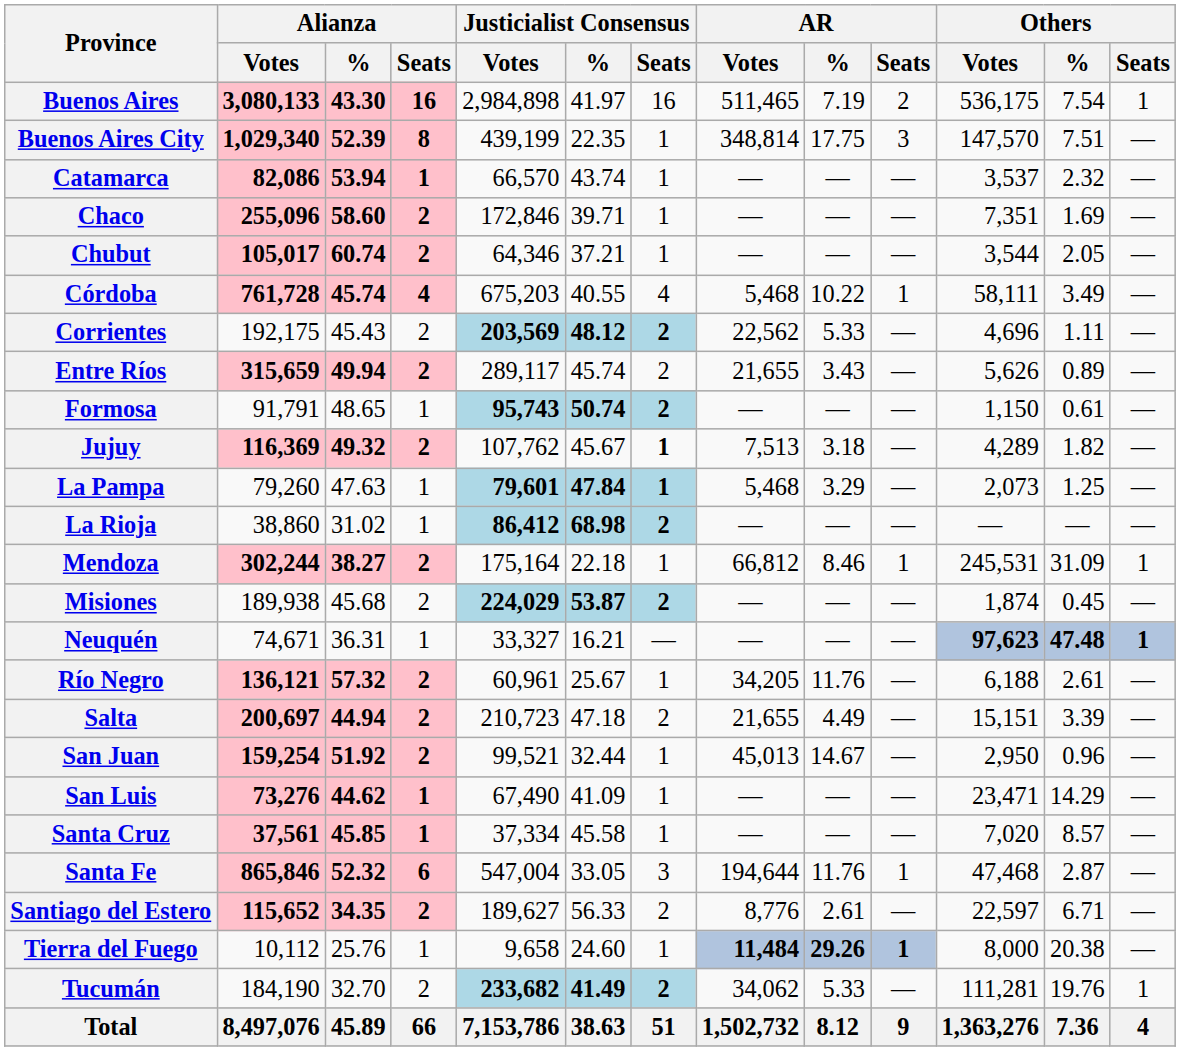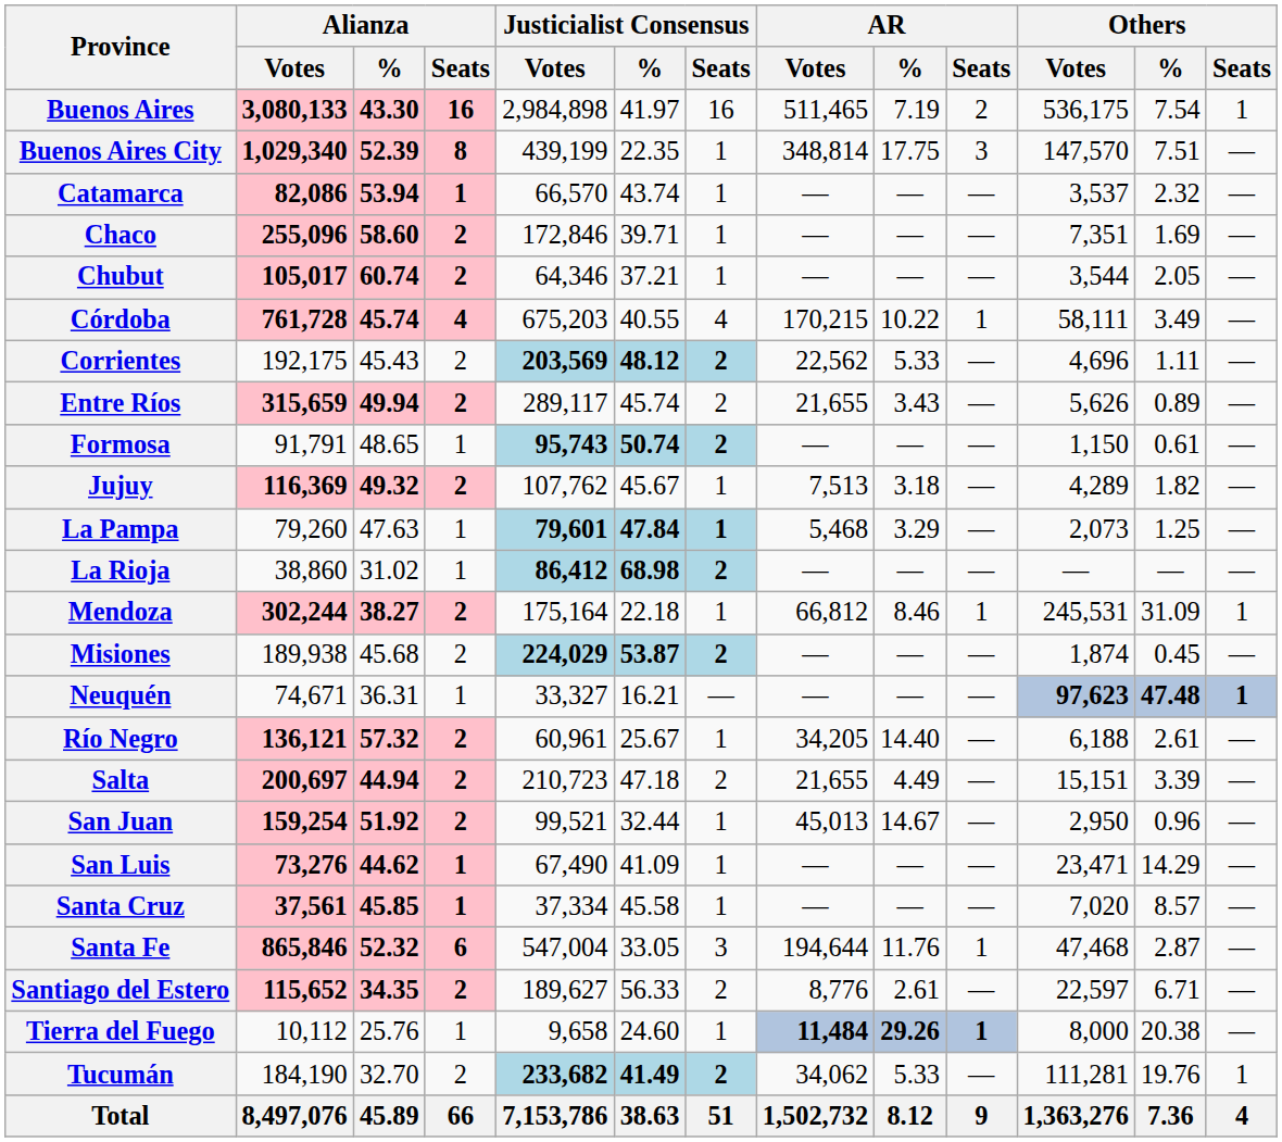 <table class="wikitable sortable plainrowheaders" style="text-align:right;">
 <tr>
 <th rowspan=2>Province</th>
 <th colspan=3>Alianza</th>
 <th colspan=3>Justicialist Consensus</th>
 <th colspan=3>AR</th>
 <th colspan=3>Others</th>
 </tr>
 <tr>
 <th>Votes</th>
 <th>%</th>
 <th>Seats</th>
 <th>Votes</th>
 <th>%</th>
 <th>Seats</th>
 <th>Votes</th>
 <th>%</th>
 <th>Seats</th>
 <th>Votes</th>
 <th>%</th>
 <th>Seats</th>
 </tr>
 <tr>
 <th scope=row><a href='#'>Buenos Aires</a></th>
 <td bgcolor=pink><strong>3,080,133</strong></td>
 <td bgcolor=pink><strong>43.30</strong></td>
 <td align=center bgcolor=pink><strong>16</strong></td>
 <td>2,984,898</td>
 <td>41.97</td>
 <td align=center>16</td>
 <td>511,465</td>
 <td>7.19</td>
 <td align=center>2</td>
 <td>536,175</td>
 <td>7.54</td>
 <td align=center>1</td>
 </tr>
 <tr>
 <th scope=row><a href='#'>Buenos Aires City</a></th>
 <td bgcolor=pink><strong>1,029,340</strong></td>
 <td bgcolor=pink><strong>52.39</strong></td>
 <td align=center bgcolor=pink><strong>8</strong></td>
 <td>439,199</td>
 <td>22.35</td>
 <td align=center>1</td>
 <td>348,814</td>
 <td>17.75</td>
 <td align=center>3</td>
 <td>147,570</td>
 <td>7.51</td>
 <td align=center>—</td>
 </tr>
 <tr>
 <th scope=row><a href='#'>Catamarca</a></th>
 <td bgcolor=pink><strong>82,086</strong></td>
 <td bgcolor=pink><strong>53.94</strong></td>
 <td align=center bgcolor=pink><strong>1</strong></td>
 <td>66,570</td>
 <td>43.74</td>
 <td align=center>1</td>
 <td align=center>—</td>
 <td align=center>—</td>
 <td align=center>—</td>
 <td>3,537</td>
 <td>2.32</td>
 <td align=center>—</td>
 </tr>
 <tr>
 <th scope=row><a href='#'>Chaco</a></th>
 <td bgcolor=pink><strong>255,096</strong></td>
 <td bgcolor=pink><strong>58.60</strong></td>
 <td align=center bgcolor=pink><strong>2</strong></td>
 <td>172,846</td>
 <td>39.71</td>
 <td align=center>1</td>
 <td align=center>—</td>
 <td align=center>—</td>
 <td align=center>—</td>
 <td>7,351</td>
 <td>1.69</td>
 <td align=center>—</td>
 </tr>
 <tr>
 <th scope=row><a href='#'>Chubut</a></th>
 <td bgcolor=pink><strong>105,017</strong></td>
 <td bgcolor=pink><strong>60.74</strong></td>
 <td align=center bgcolor=pink><strong>2</strong></td>
 <td>64,346</td>
 <td>37.21</td>
 <td align=center>1</td>
 <td align=center>—</td>
 <td align=center>—</td>
 <td align=center>—</td>
 <td>3,544</td>
 <td>2.05</td>
 <td align=center>—</td>
 </tr>
 <tr>
 <th scope=row><a href='#'>Córdoba</a></th>
 <td bgcolor=pink><strong>761,728</strong></td>
 <td bgcolor=pink><strong>45.74</strong></td>
 <td align=center bgcolor=pink><strong>4</strong></td>
 <td>675,203</td>
 <td>40.55</td>
 <td align=center>4</td>
-<td>5,468</td>
+<td>170,215</td>
 <td>10.22</td>
 <td align=center>1</td>
 <td>58,111</td>
 <td>3.49</td>
 <td align=center>—</td>
 </tr>
 <tr>
 <th scope=row><a href='#'>Corrientes</a></th>
 <td>192,175</td>
 <td>45.43</td>
 <td align=center>2</td>
 <td bgcolor=lightblue><strong>203,569</strong></td>
 <td bgcolor=lightblue><strong>48.12</strong></td>
 <td align=center bgcolor=lightblue><strong>2</strong></td>
 <td>22,562</td>
 <td>5.33</td>
 <td align=center>—</td>
 <td>4,696</td>
 <td>1.11</td>
 <td align=center>—</td>
 </tr>
 <tr>
 <th scope=row><a href='#'>Entre Ríos</a></th>
 <td bgcolor=pink><strong>315,659</strong></td>
 <td bgcolor=pink><strong>49.94</strong></td>
 <td align=center bgcolor=pink><strong>2</strong></td>
 <td>289,117</td>
 <td>45.74</td>
 <td align=center>2</td>
 <td>21,655</td>
 <td>3.43</td>
 <td align=center>—</td>
 <td>5,626</td>
 <td>0.89</td>
 <td align=center>—</td>
 </tr>
 <tr>
 <th scope=row><a href='#'>Formosa</a></th>
 <td>91,791</td>
 <td>48.65</td>
 <td align=center>1</td>
 <td bgcolor=lightblue><strong>95,743</strong></td>
 <td bgcolor=lightblue><strong>50.74</strong></td>
 <td align=center bgcolor=lightblue><strong>2</strong></td>
 <td align=center>—</td>
 <td align=center>—</td>
 <td align=center>—</td>
 <td>1,150</td>
 <td>0.61</td>
 <td align=center>—</td>
 </tr>
 <tr>
 <th scope=row><a href='#'>Jujuy</a></th>
 <td bgcolor=pink><strong>116,369</strong></td>
 <td bgcolor=pink><strong>49.32</strong></td>
 <td align=center bgcolor=pink><strong>2</strong></td>
 <td>107,762</td>
 <td>45.67</td>
-<td align=center><strong>1</strong></td>
+<td align=center>1</td>
 <td>7,513</td>
 <td>3.18</td>
 <td align=center>—</td>
 <td>4,289</td>
 <td>1.82</td>
 <td align=center>—</td>
 </tr>
 <tr>
 <th scope=row><a href='#'>La Pampa</a></th>
 <td>79,260</td>
 <td>47.63</td>
 <td align=center>1</td>
 <td bgcolor=lightblue><strong>79,601</strong></td>
 <td bgcolor=lightblue><strong>47.84</strong></td>
 <td align=center bgcolor=lightblue><strong>1</strong></td>
 <td>5,468</td>
 <td>3.29</td>
 <td align=center>—</td>
 <td>2,073</td>
 <td>1.25</td>
 <td align=center>—</td>
 </tr>
 <tr>
 <th scope=row><a href='#'>La Rioja</a></th>
 <td>38,860</td>
 <td>31.02</td>
 <td align=center>1</td>
 <td bgcolor=lightblue><strong>86,412</strong></td>
 <td bgcolor=lightblue><strong>68.98</strong></td>
 <td align=center bgcolor=lightblue><strong>2</strong></td>
 <td align=center>—</td>
 <td align=center>—</td>
 <td align=center>—</td>
 <td align=center>—</td>
 <td align=center>—</td>
 <td align=center>—</td>
 </tr>
 <tr>
 <th scope=row><a href='#'>Mendoza</a></th>
 <td bgcolor=pink><strong>302,244</strong></td>
 <td bgcolor=pink><strong>38.27</strong></td>
 <td align=center bgcolor=pink><strong>2</strong></td>
 <td>175,164</td>
 <td>22.18</td>
 <td align=center>1</td>
 <td>66,812</td>
 <td>8.46</td>
 <td align=center>1</td>
 <td>245,531</td>
 <td>31.09</td>
 <td align=center>1</td>
 </tr>
 <tr>
 <th scope=row><a href='#'>Misiones</a></th>
 <td>189,938</td>
 <td>45.68</td>
 <td align=center>2</td>
 <td bgcolor=lightblue><strong>224,029</strong></td>
 <td bgcolor=lightblue><strong>53.87</strong></td>
 <td align=center bgcolor=lightblue><strong>2</strong></td>
 <td align=center>—</td>
 <td align=center>—</td>
 <td align=center>—</td>
 <td>1,874</td>
 <td>0.45</td>
 <td align=center>—</td>
 </tr>
 <tr>
 <th scope=row><a href='#'>Neuquén</a></th>
 <td>74,671</td>
 <td>36.31</td>
 <td align=center>1</td>
 <td>33,327</td>
 <td>16.21</td>
 <td align=center>—</td>
 <td align=center>—</td>
 <td align=center>—</td>
 <td align=center>—</td>
 <td bgcolor=LightSteelBlue><strong>97,623</strong></td>
 <td bgcolor=LightSteelBlue><strong>47.48</strong></td>
 <td align=center bgcolor=LightSteelBlue><strong>1</strong></td>
 </tr>
 <tr>
 <th scope=row><a href='#'>Río Negro</a></th>
 <td bgcolor=pink><strong>136,121</strong></td>
 <td bgcolor=pink><strong>57.32</strong></td>
 <td align=center bgcolor=pink><strong>2</strong></td>
 <td>60,961</td>
 <td>25.67</td>
 <td align=center>1</td>
 <td>34,205</td>
-<td>11.76</td>
+<td>14.40</td>
 <td align=center>—</td>
 <td>6,188</td>
 <td>2.61</td>
 <td align=center>—</td>
 </tr>
 <tr>
 <th scope=row><a href='#'>Salta</a></th>
 <td bgcolor=pink><strong>200,697</strong></td>
 <td bgcolor=pink><strong>44.94</strong></td>
 <td align=center bgcolor=pink><strong>2</strong></td>
 <td>210,723</td>
 <td>47.18</td>
 <td align=center>2</td>
 <td>21,655</td>
 <td>4.49</td>
 <td align=center>—</td>
 <td>15,151</td>
 <td>3.39</td>
 <td align=center>—</td>
 </tr>
 <tr>
 <th scope=row><a href='#'>San Juan</a></th>
 <td bgcolor=pink><strong>159,254</strong></td>
 <td bgcolor=pink><strong>51.92</strong></td>
 <td align=center bgcolor=pink><strong>2</strong></td>
 <td>99,521</td>
 <td>32.44</td>
 <td align=center>1</td>
 <td>45,013</td>
 <td>14.67</td>
 <td align=center>—</td>
 <td>2,950</td>
 <td>0.96</td>
 <td align=center>—</td>
 </tr>
 <tr>
 <th scope=row><a href='#'>San Luis</a></th>
 <td bgcolor=pink><strong>73,276</strong></td>
 <td bgcolor=pink><strong>44.62</strong></td>
 <td align=center bgcolor=pink><strong>1</strong></td>
 <td>67,490</td>
 <td>41.09</td>
 <td align=center>1</td>
 <td align=center>—</td>
 <td align=center>—</td>
 <td align=center>—</td>
 <td>23,471</td>
 <td>14.29</td>
 <td align=center>—</td>
 </tr>
 <tr>
 <th scope=row><a href='#'>Santa Cruz</a></th>
 <td bgcolor=pink><strong>37,561</strong></td>
 <td bgcolor=pink><strong>45.85</strong></td>
 <td align=center bgcolor=pink><strong>1</strong></td>
 <td>37,334</td>
 <td>45.58</td>
 <td align=center>1</td>
 <td align=center>—</td>
 <td align=center>—</td>
 <td align=center>—</td>
 <td>7,020</td>
 <td>8.57</td>
 <td align=center>—</td>
 </tr>
 <tr>
 <th scope=row><a href='#'>Santa Fe</a></th>
 <td bgcolor=pink><strong>865,846</strong></td>
 <td bgcolor=pink><strong>52.32</strong></td>
 <td align=center bgcolor=pink><strong>6</strong></td>
 <td>547,004</td>
 <td>33.05</td>
 <td align=center>3</td>
 <td>194,644</td>
 <td>11.76</td>
 <td align=center>1</td>
 <td>47,468</td>
 <td>2.87</td>
 <td align=center>—</td>
 </tr>
 <tr>
 <th scope=row><a href='#'>Santiago del Estero</a></th>
 <td bgcolor=pink><strong>115,652</strong></td>
 <td bgcolor=pink><strong>34.35</strong></td>
 <td align=center bgcolor=pink><strong>2</strong></td>
 <td>189,627</td>
 <td>56.33</td>
 <td align=center>2</td>
 <td>8,776</td>
 <td>2.61</td>
 <td align=center>—</td>
 <td>22,597</td>
 <td>6.71</td>
 <td align=center>—</td>
 </tr>
 <tr>
 <th scope=row><a href='#'>Tierra del Fuego</a></th>
 <td>10,112</td>
 <td>25.76</td>
 <td align=center>1</td>
 <td>9,658</td>
 <td>24.60</td>
 <td align=center>1</td>
 <td bgcolor=LightSteelBlue><strong>11,484</strong></td>
 <td bgcolor=LightSteelBlue><strong>29.26</strong></td>
 <td align=center bgcolor=LightSteelBlue><strong>1</strong></td>
 <td>8,000</td>
 <td>20.38</td>
 <td align=center>—</td>
 </tr>
 <tr>
 <th scope=row><a href='#'>Tucumán</a></th>
 <td>184,190</td>
 <td>32.70</td>
 <td align=center>2</td>
 <td bgcolor=lightblue><strong>233,682</strong></td>
 <td bgcolor=lightblue><strong>41.49</strong></td>
 <td align=center bgcolor=lightblue><strong>2</strong></td>
 <td>34,062</td>
 <td>5.33</td>
 <td align=center>—</td>
 <td>111,281</td>
 <td>19.76</td>
 <td align=center>1</td>
 </tr>
 <tr>
 <th>Total</th>
 <th>8,497,076</th>
 <th>45.89</th>
 <th>66</th>
 <th>7,153,786</th>
 <th>38.63</th>
 <th>51</th>
 <th>1,502,732</th>
 <th>8.12</th>
 <th>9</th>
 <th>1,363,276</th>
 <th>7.36</th>
 <th>4</th>
 </tr>
 </table>
